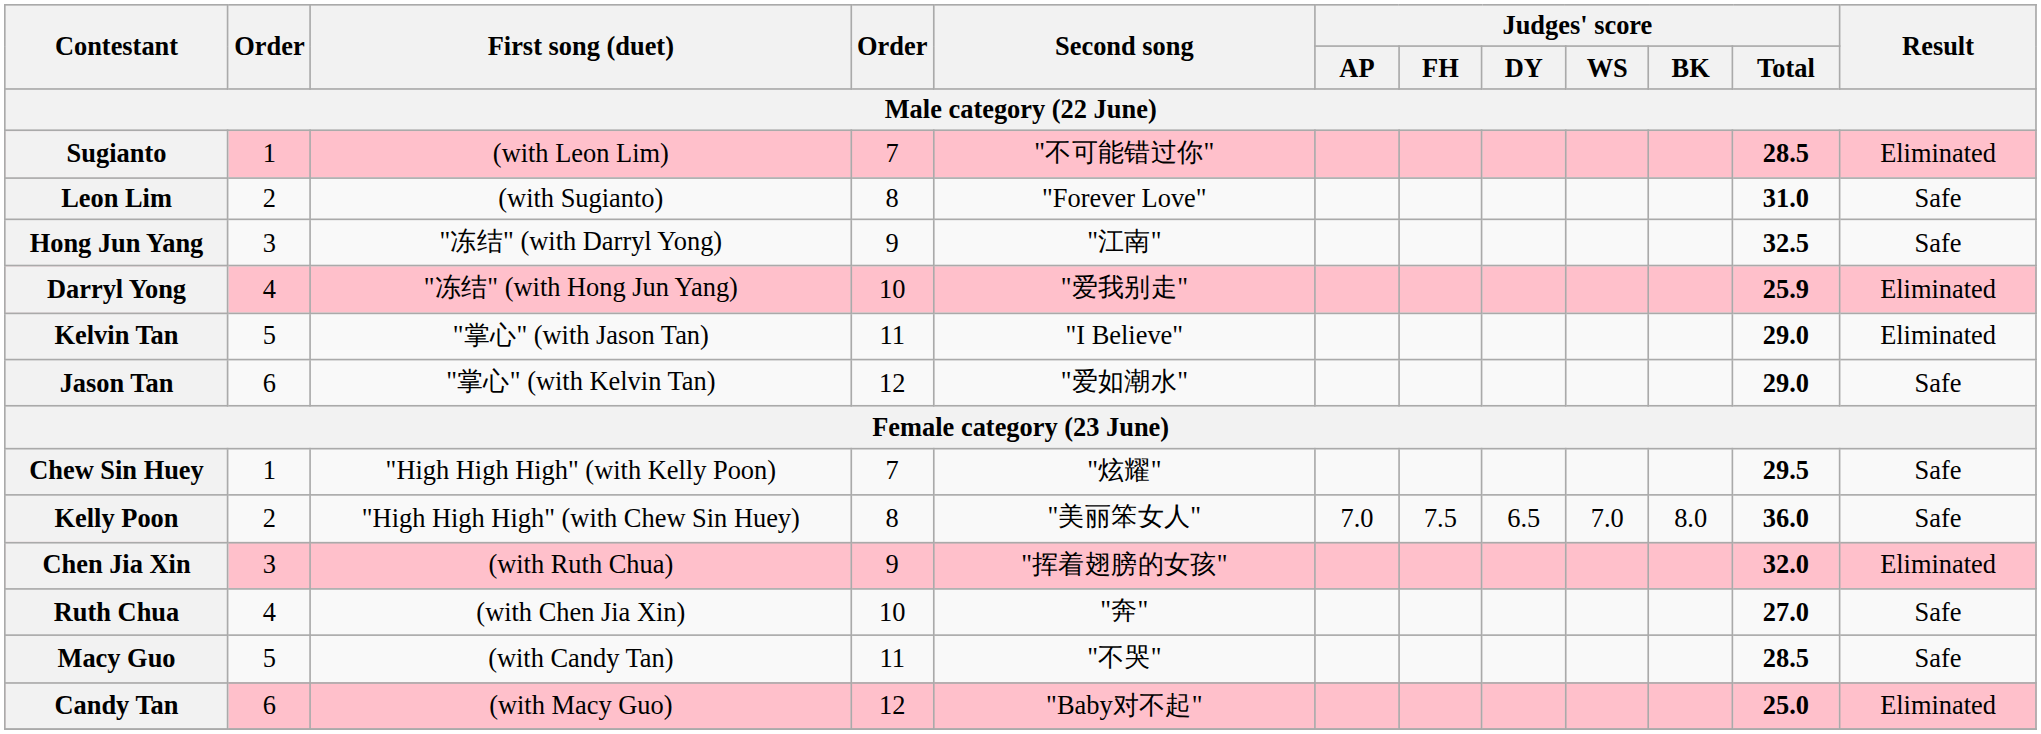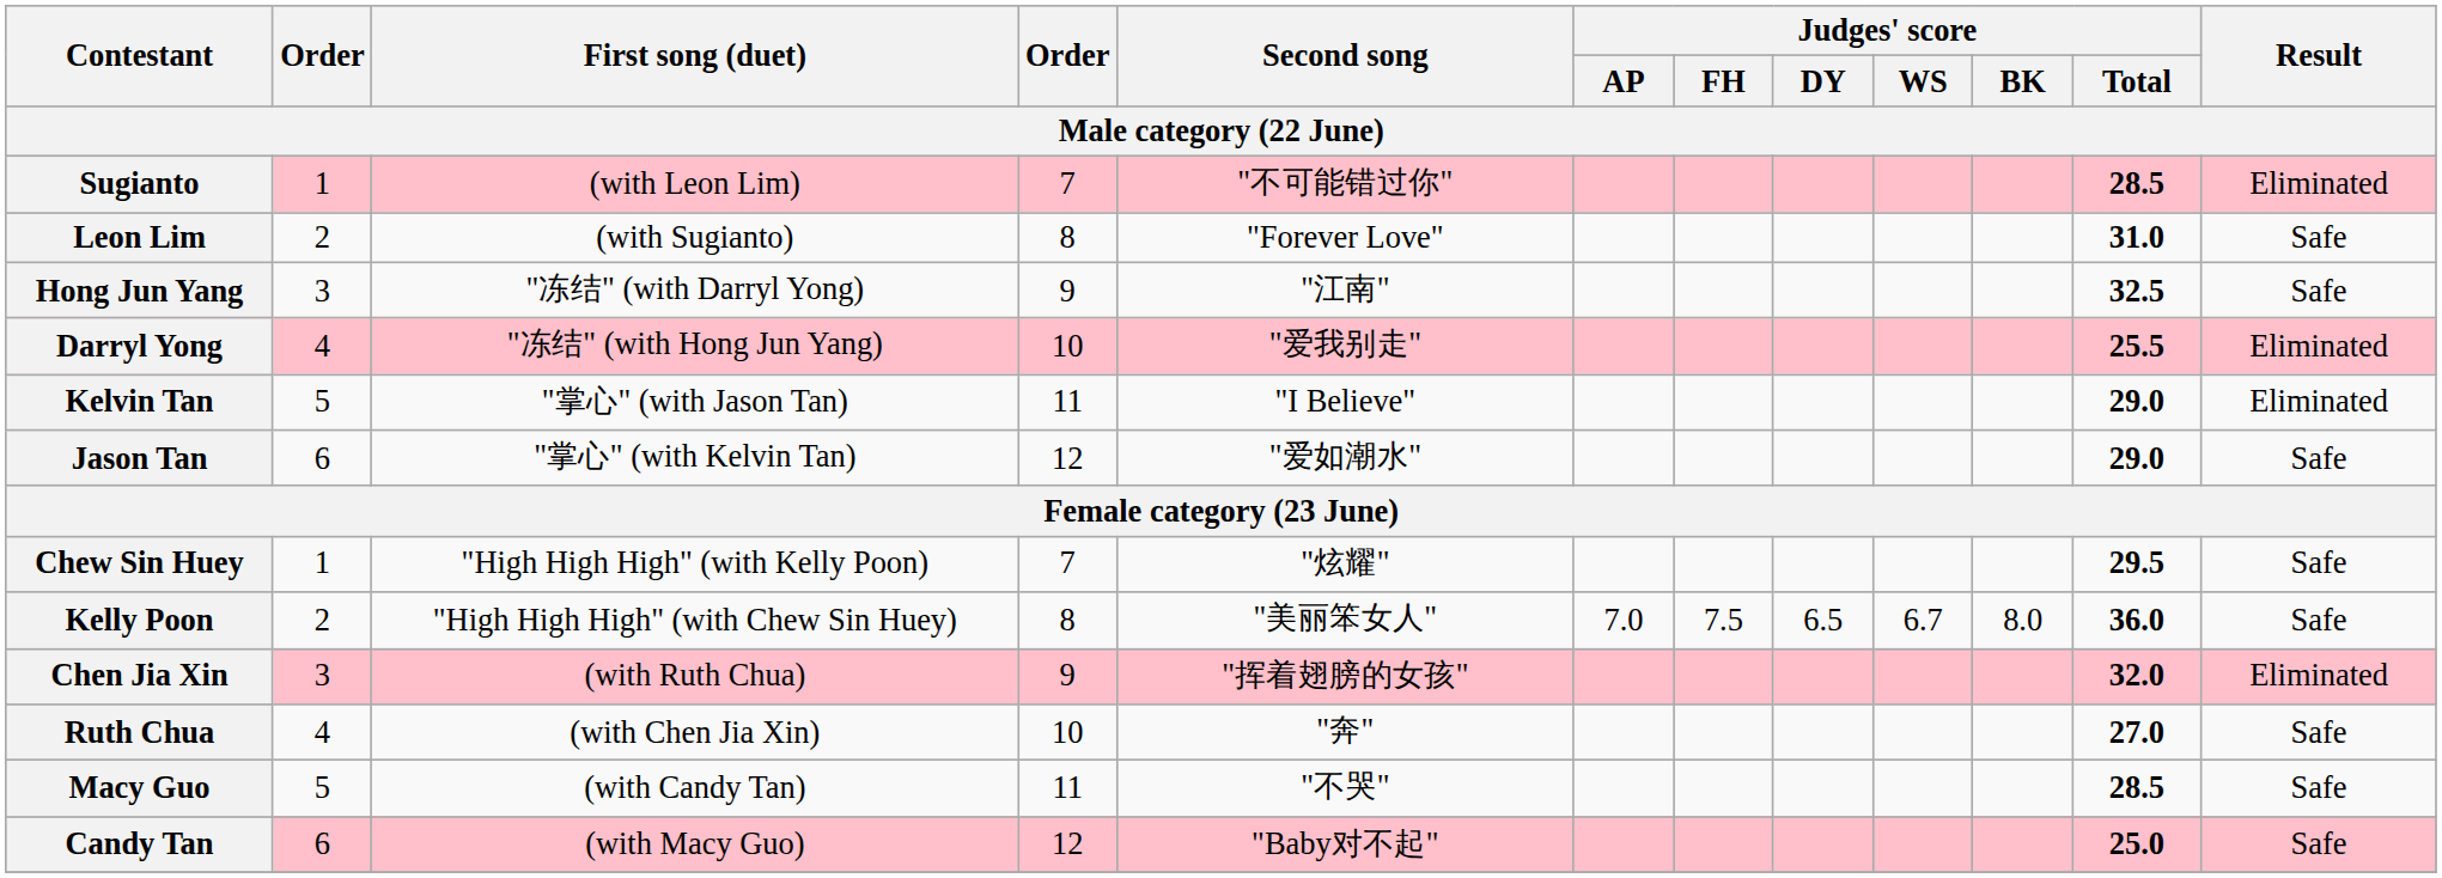 <table class="wikitable plainrowheaders" style="text-align:center;">
 <tr>
 <th rowspan=2 scope="col" style="width:8em;">Contestant</th>
 <th rowspan=2 scope="col">Order</th>
 <th rowspan=2 scope="col" style="width:20em;">First song (duet)</th>
 <th rowspan=2 scope="col">Order</th>
 <th rowspan=2 scope="col" style="width:14em;">Second song</th>
 <th colspan=6 scope="col">Judges' score</th>
 <th rowspan=2 scope="col" style="width:7em;">Result</th>
 </tr>
 <tr>
 <th style="width:2.7em;">AP</th>
 <th style="width:2.7em;">FH</th>
 <th style="width:2.7em;">DY</th>
 <th style="width:2.7em;">WS</th>
 <th style="width:2.7em;">BK</th>
 <th style="width:3.6em;">Total</th>
 </tr>
 <tr>
 <th colspan=12>Male category (22 June)</th>
 </tr>
 <tr style="background:pink;">
 <th scope="row">Sugianto</th>
 <td>1</td>
 <td>(with Leon Lim)</td>
 <td>7</td>
 <td>"不可能错过你"</td>
 <td></td>
 <td></td>
 <td></td>
 <td></td>
 <td></td>
 <td><strong>28.5</strong></td>
 <td>Eliminated</td>
 </tr>
 <tr>
 <th scope="row">Leon Lim</th>
 <td>2</td>
 <td>(with Sugianto)</td>
 <td>8</td>
 <td>"Forever Love"</td>
 <td></td>
 <td></td>
 <td></td>
 <td></td>
 <td></td>
 <td><strong>31.0</strong></td>
 <td>Safe</td>
 </tr>
 <tr>
 <th scope="row">Hong Jun Yang</th>
 <td>3</td>
 <td>"冻结" (with Darryl Yong)</td>
 <td>9</td>
 <td>"江南"</td>
 <td></td>
 <td></td>
 <td></td>
 <td></td>
 <td></td>
 <td><strong>32.5</strong></td>
 <td>Safe</td>
 </tr>
 <tr style="background:pink;">
 <th scope="row">Darryl Yong</th>
 <td>4</td>
 <td>"冻结" (with Hong Jun Yang)</td>
 <td>10</td>
 <td>"爱我别走"</td>
 <td></td>
 <td></td>
 <td></td>
 <td></td>
 <td></td>
-<td><strong>25.9</strong></td>
+<td><strong>25.5</strong></td>
 <td>Eliminated</td>
 </tr>
 <tr>
 <th scope="row">Kelvin Tan</th>
 <td>5</td>
 <td>"掌心" (with Jason Tan)</td>
 <td>11</td>
 <td>"I Believe"</td>
 <td></td>
 <td></td>
 <td></td>
 <td></td>
 <td></td>
 <td><strong>29.0</strong></td>
 <td>Eliminated</td>
 </tr>
 <tr>
 <th scope="row">Jason Tan</th>
 <td>6</td>
 <td>"掌心" (with Kelvin Tan)</td>
 <td>12</td>
 <td>"爱如潮水"</td>
 <td></td>
 <td></td>
 <td></td>
 <td></td>
 <td></td>
 <td><strong>29.0</strong></td>
 <td>Safe</td>
 </tr>
 <tr>
 <th colspan=12>Female category (23 June)</th>
 </tr>
 <tr>
 <th scope="row">Chew Sin Huey</th>
 <td>1</td>
 <td>"High High High" (with Kelly Poon)</td>
 <td>7</td>
 <td>"炫耀"</td>
 <td></td>
 <td></td>
 <td></td>
 <td></td>
 <td></td>
 <td><strong>29.5</strong></td>
 <td>Safe</td>
 </tr>
 <tr>
 <th scope="row">Kelly Poon</th>
 <td>2</td>
 <td>"High High High" (with Chew Sin Huey)</td>
 <td>8</td>
 <td>"美丽笨女人"</td>
 <td>7.0</td>
 <td>7.5</td>
 <td>6.5</td>
-<td>7.0</td>
+<td>6.7</td>
 <td>8.0</td>
 <td><strong>36.0</strong></td>
 <td>Safe</td>
 </tr>
 <tr style="background:pink;">
 <th scope="row">Chen Jia Xin</th>
 <td>3</td>
 <td>(with Ruth Chua)</td>
 <td>9</td>
 <td>"挥着翅膀的女孩"</td>
 <td></td>
 <td></td>
 <td></td>
 <td></td>
 <td></td>
 <td><strong>32.0</strong></td>
 <td>Eliminated</td>
 </tr>
 <tr>
 <th scope="row">Ruth Chua</th>
 <td>4</td>
 <td>(with Chen Jia Xin)</td>
 <td>10</td>
 <td>"奔"</td>
 <td></td>
 <td></td>
 <td></td>
 <td></td>
 <td></td>
 <td><strong>27.0</strong></td>
 <td>Safe</td>
 </tr>
 <tr>
 <th scope="row">Macy Guo</th>
 <td>5</td>
 <td>(with Candy Tan)</td>
 <td>11</td>
 <td>"不哭"</td>
 <td></td>
 <td></td>
 <td></td>
 <td></td>
 <td></td>
 <td><strong>28.5</strong></td>
 <td>Safe</td>
 </tr>
 <tr style="background:pink;">
 <th scope="row">Candy Tan</th>
 <td>6</td>
 <td>(with Macy Guo)</td>
 <td>12</td>
 <td>"Baby对不起"</td>
 <td></td>
 <td></td>
 <td></td>
 <td></td>
 <td></td>
 <td><strong>25.0</strong></td>
-<td>Eliminated</td>
+<td>Safe</td>
 </tr>
 <tr>
 </tr>
 </table>
